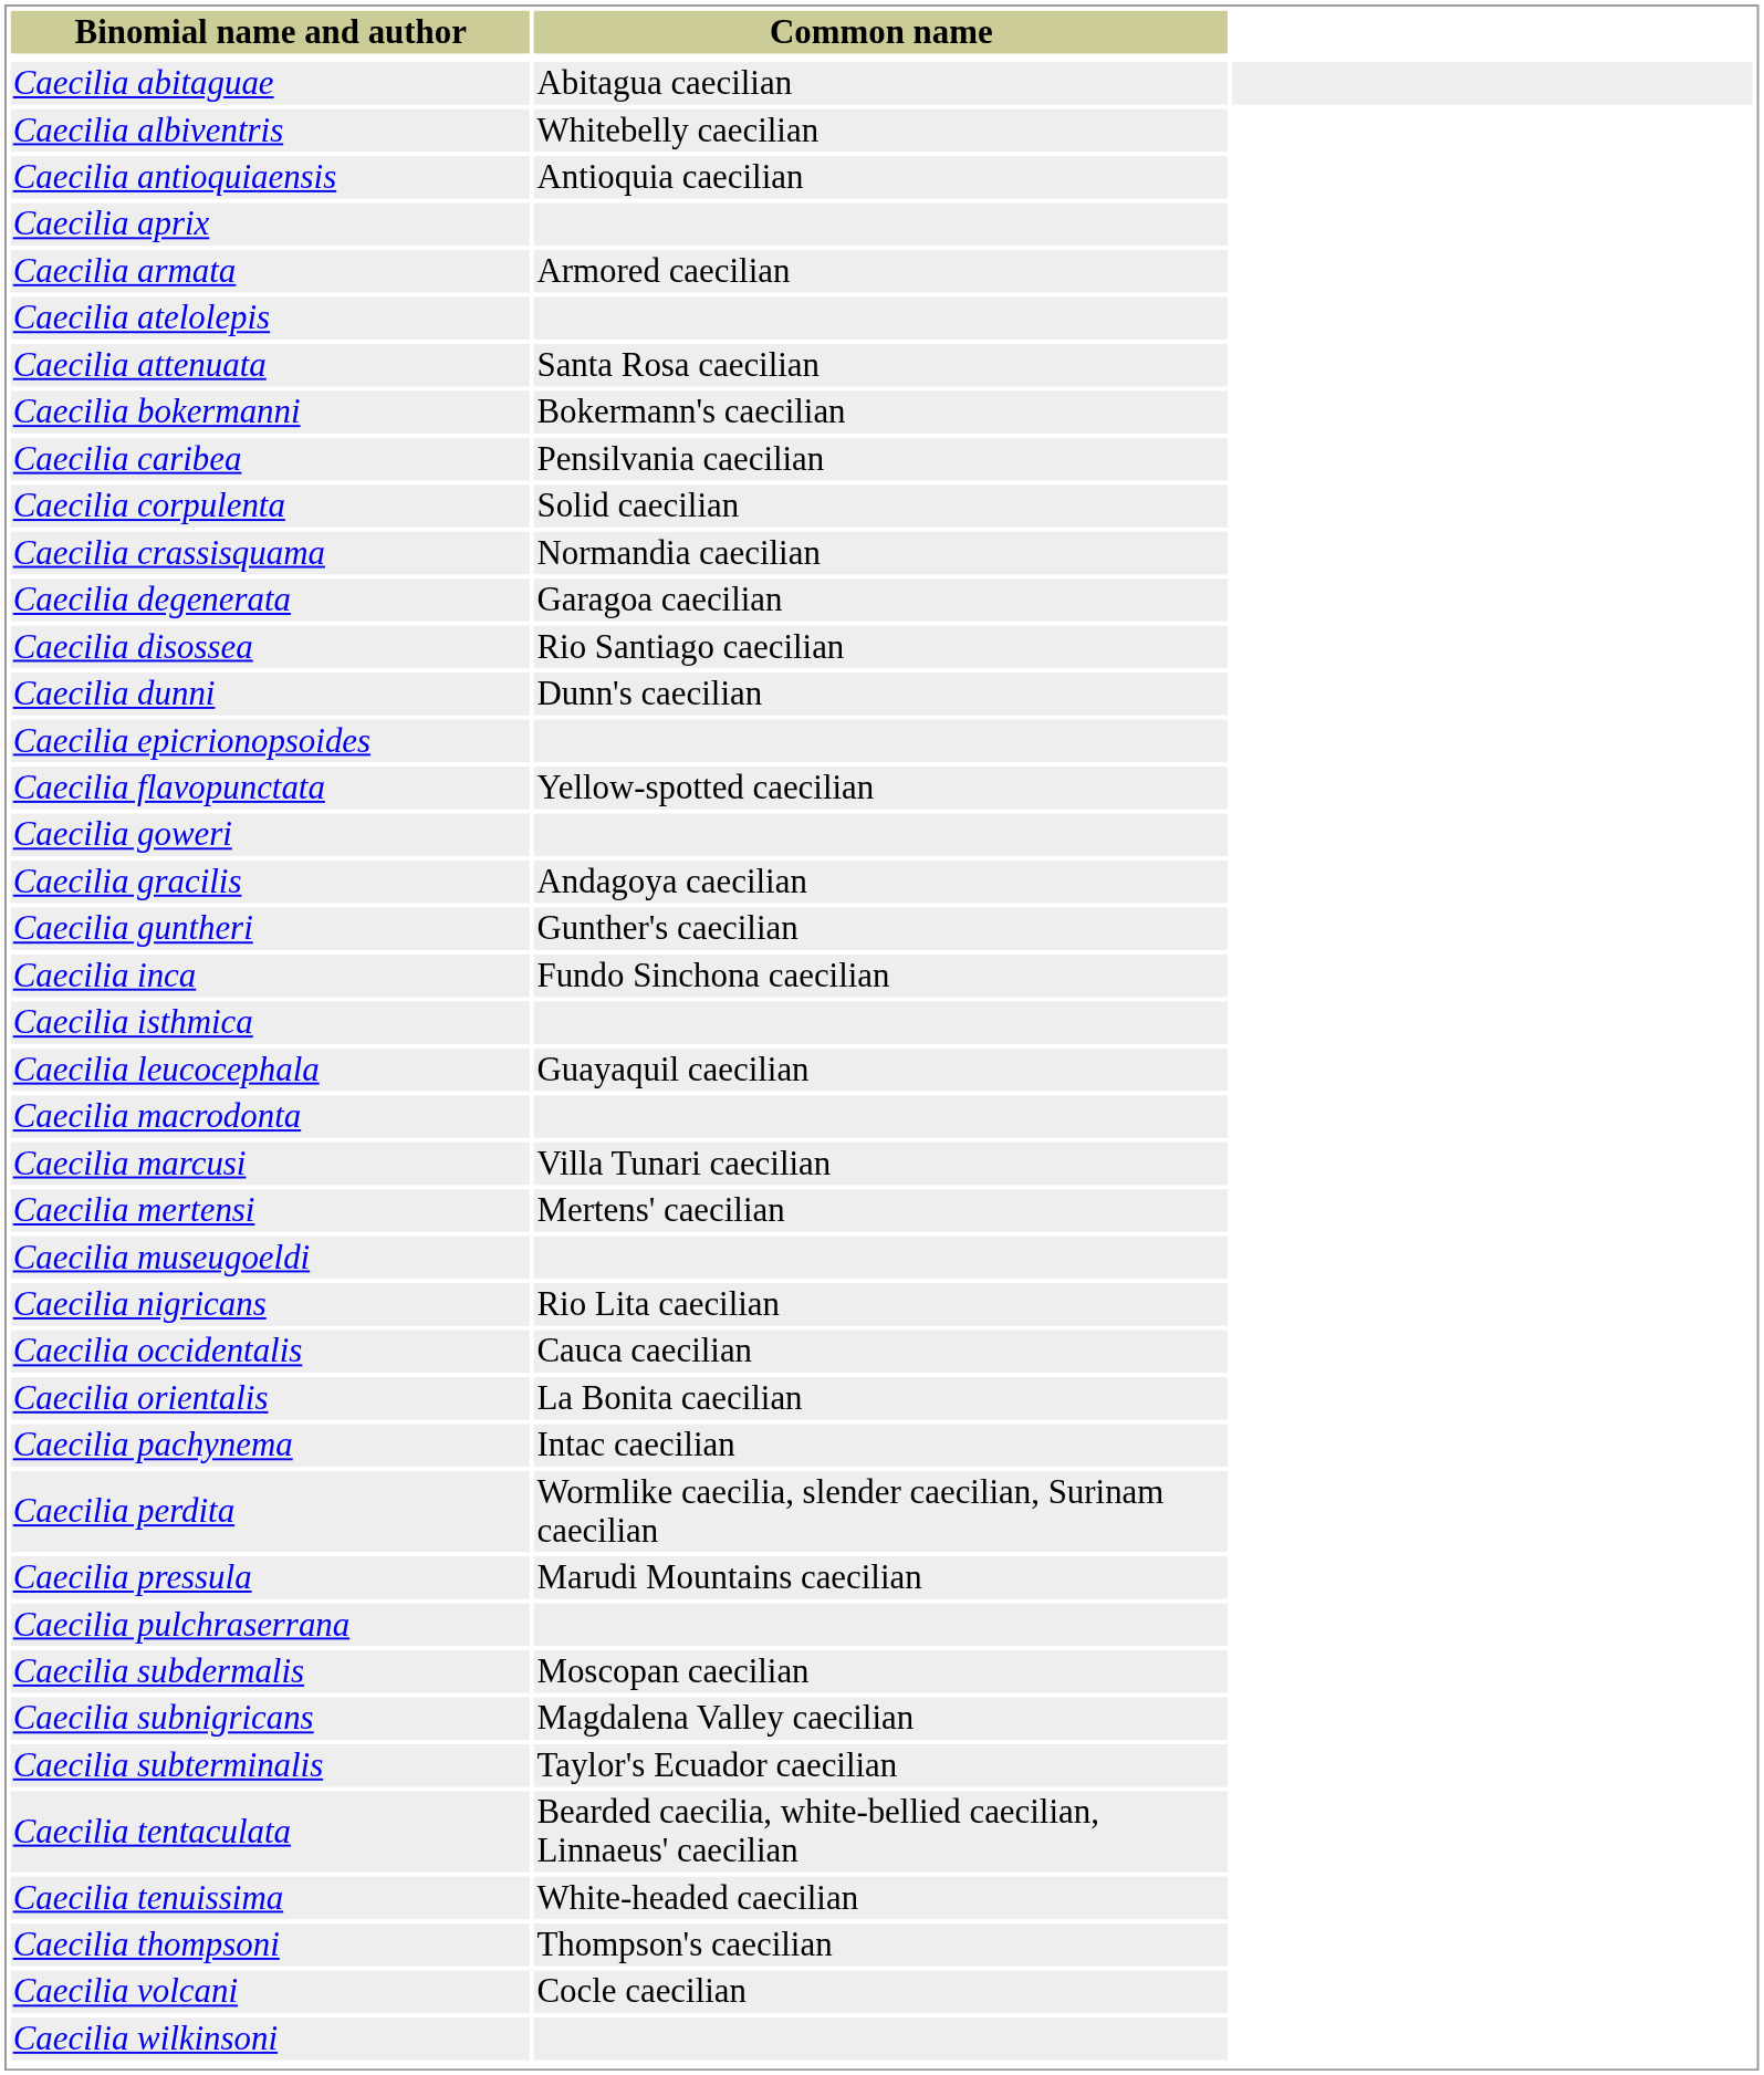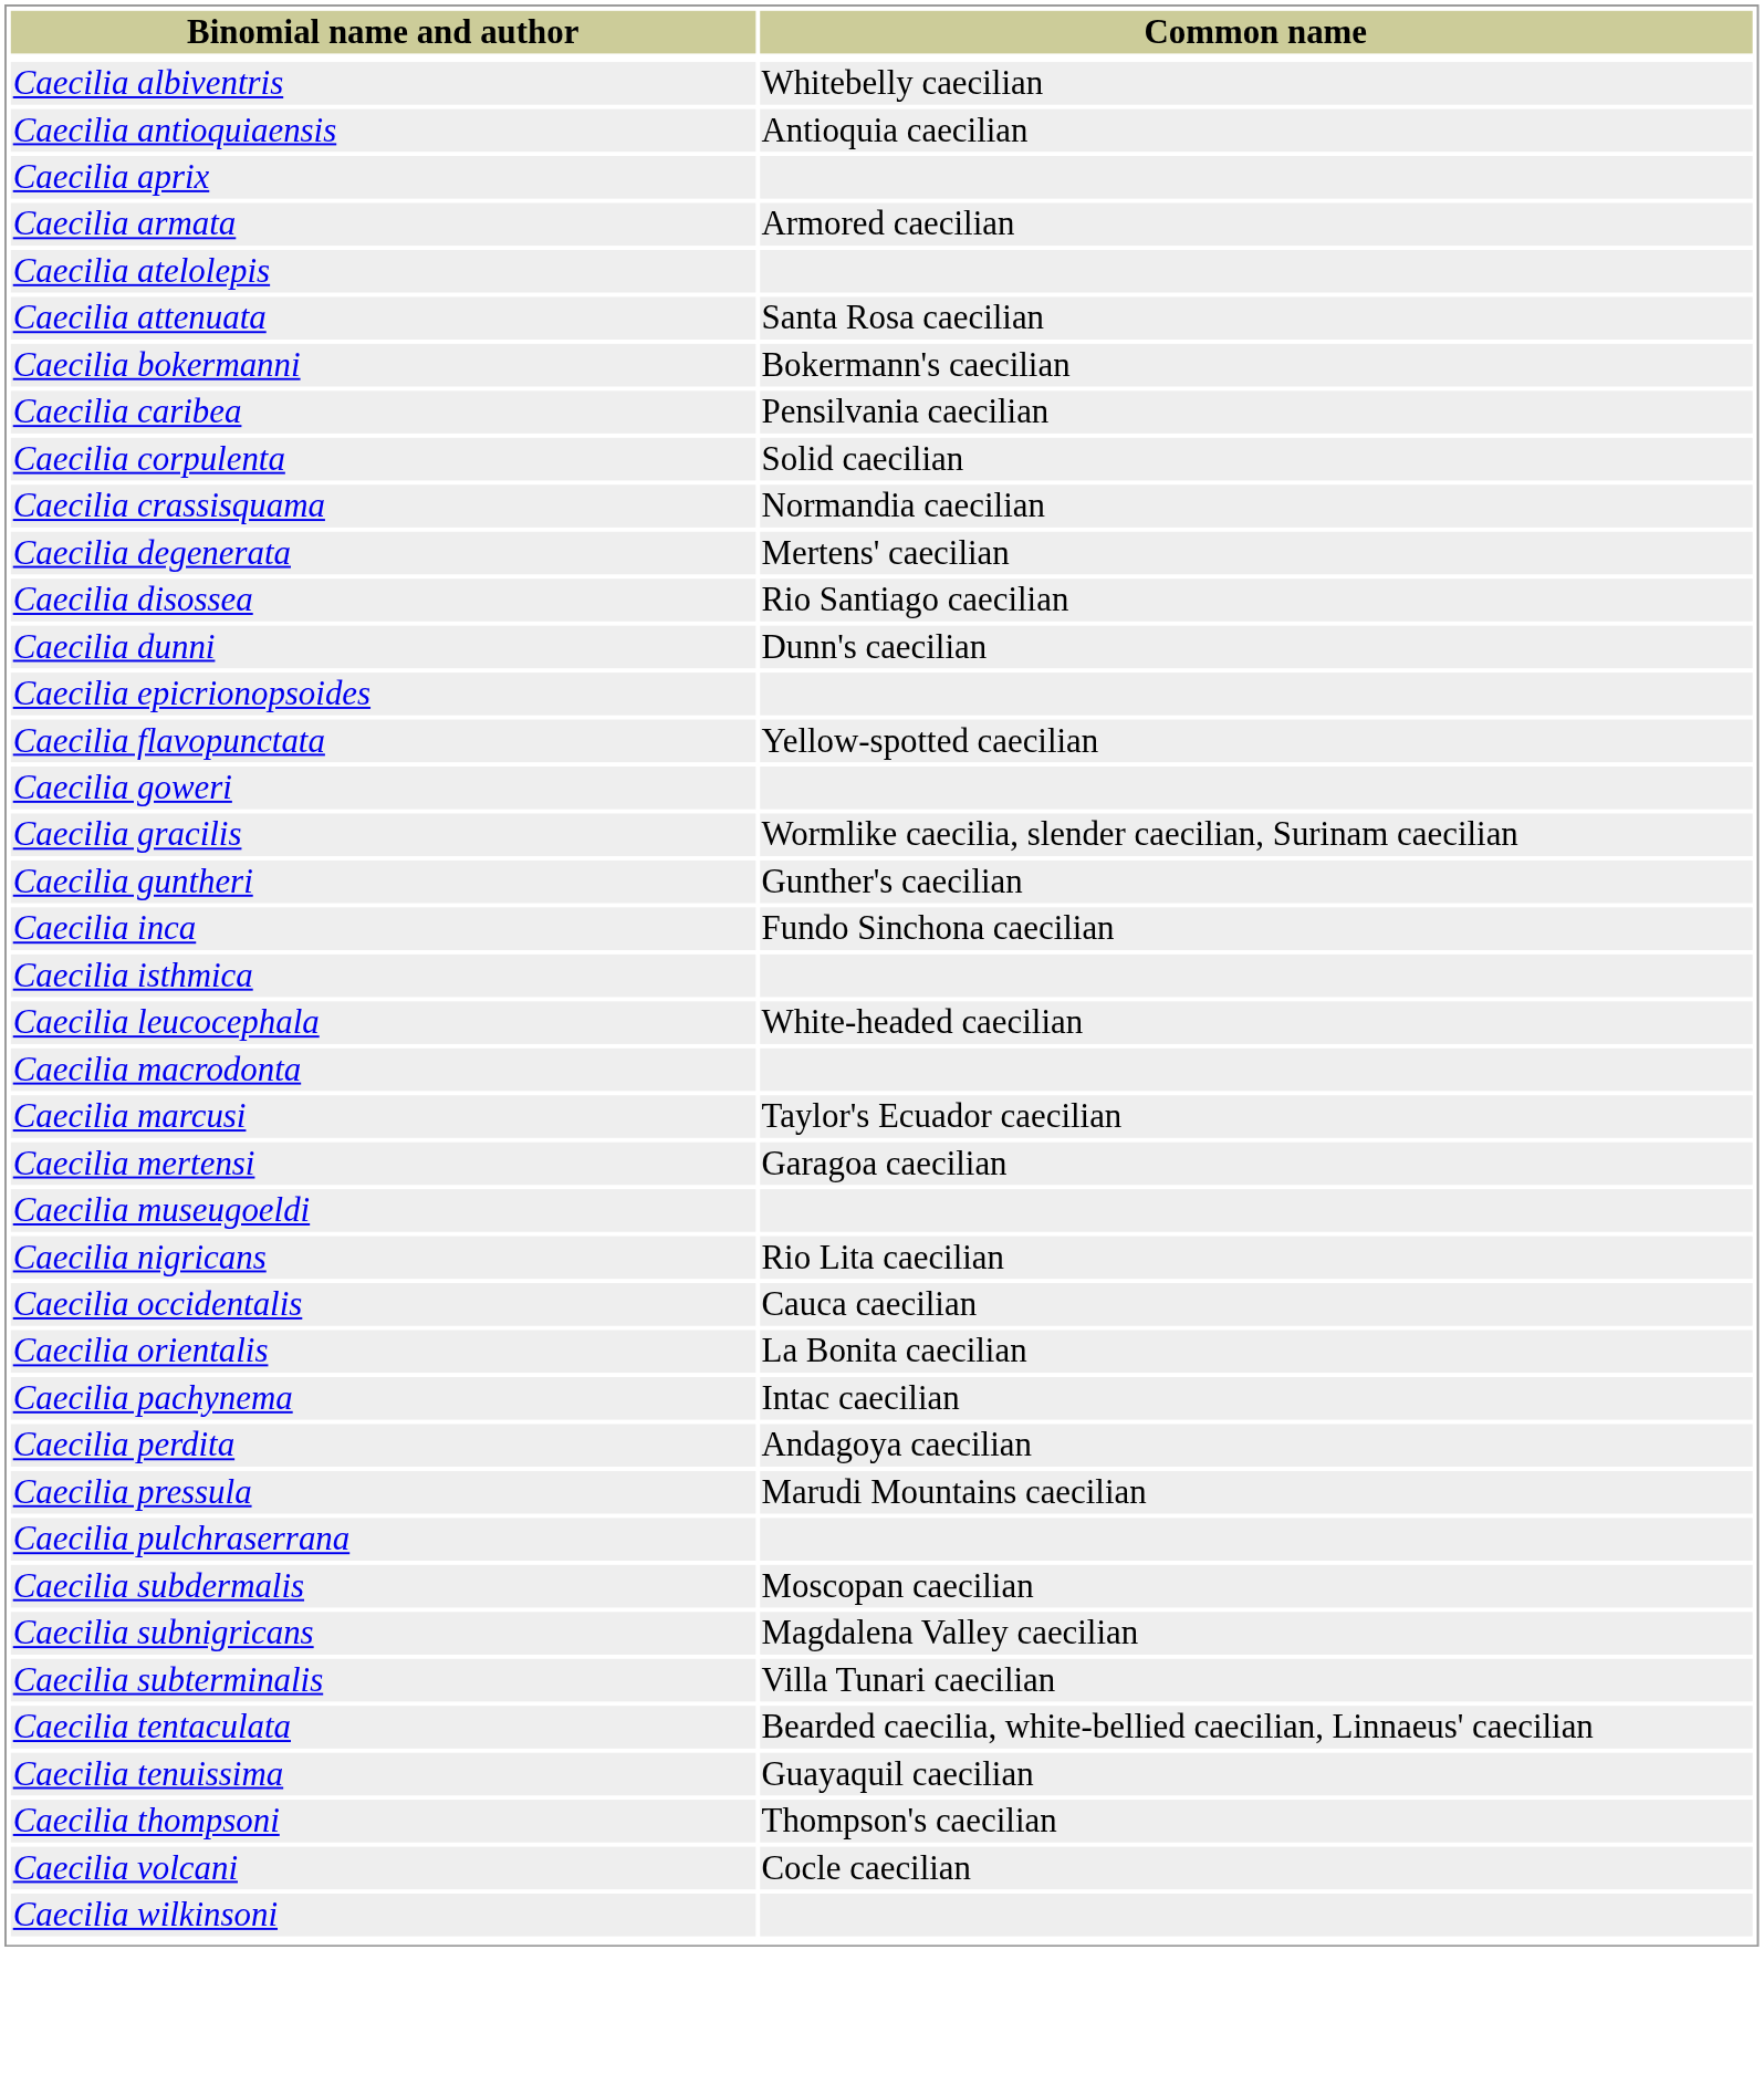 <table style="text-align:left; border:1px solid #999999; width: 65%">
 <tr style="background:#CCCC99; text-align: center; ">
 <th style="width: 30%; ">Binomial name and author</th>
 <th style="width: 40%; ">Common name</th>
 </tr>
 <tr>
-</tr>
-<tr style="background:#EEEEEE;">
-<td><em><a href='#'>Caecilia abitaguae</a></em> </td>
-<td>Abitagua caecilian</td>
-<td></td>
 </tr>
 <tr style="background:#EEEEEE;">
 <td><em><a href='#'>Caecilia albiventris</a></em> </td>
 <td>Whitebelly caecilian</td>
 </tr>
 <tr style="background:#EEEEEE;">
 <td><em><a href='#'>Caecilia antioquiaensis</a></em> </td>
 <td>Antioquia caecilian</td>
 </tr>
 <tr style="background:#EEEEEE;">
 <td><em><a href='#'>Caecilia aprix</a></em> </td>
 <td></td>
 </tr>
 <tr style="background:#EEEEEE;">
 <td><em><a href='#'>Caecilia armata</a></em> </td>
 <td>Armored caecilian</td>
 </tr>
 <tr style="background:#EEEEEE;">
 <td><em><a href='#'>Caecilia atelolepis</a></em> </td>
 <td></td>
 </tr>
 <tr style="background:#EEEEEE;">
 <td><em><a href='#'>Caecilia attenuata</a></em> </td>
 <td>Santa Rosa caecilian</td>
 </tr>
 <tr style="background:#EEEEEE;">
 <td><em><a href='#'>Caecilia bokermanni</a></em> </td>
 <td>Bokermann's caecilian</td>
 </tr>
 <tr style="background:#EEEEEE;">
 <td><em><a href='#'>Caecilia caribea</a></em> </td>
 <td>Pensilvania caecilian</td>
 </tr>
 <tr style="background:#EEEEEE;">
 <td><em><a href='#'>Caecilia corpulenta</a></em> </td>
 <td>Solid caecilian</td>
 </tr>
 <tr style="background:#EEEEEE;">
 <td><em><a href='#'>Caecilia crassisquama</a></em> </td>
 <td>Normandia caecilian</td>
 </tr>
 <tr style="background:#EEEEEE;">
 <td><em><a href='#'>Caecilia degenerata</a></em> </td>
-<td>Garagoa caecilian</td>
+<td>Mertens' caecilian</td>
 </tr>
 <tr style="background:#EEEEEE;">
 <td><em><a href='#'>Caecilia disossea</a></em> </td>
 <td>Rio Santiago caecilian</td>
 </tr>
 <tr style="background:#EEEEEE;">
 <td><em><a href='#'>Caecilia dunni</a></em> </td>
 <td>Dunn's caecilian</td>
 </tr>
 <tr style="background:#EEEEEE;">
 <td><em><a href='#'>Caecilia epicrionopsoides</a></em> </td>
 <td></td>
 </tr>
 <tr style="background:#EEEEEE;">
 <td><em><a href='#'>Caecilia flavopunctata</a></em> </td>
 <td>Yellow-spotted caecilian</td>
 </tr>
 <tr style="background:#EEEEEE;">
 <td><em><a href='#'>Caecilia goweri</a></em> </td>
 <td></td>
 </tr>
 <tr style="background:#EEEEEE;">
 <td><em><a href='#'>Caecilia gracilis</a></em> </td>
-<td>Andagoya caecilian</td>
+<td>Wormlike caecilia, slender caecilian, Surinam caecilian</td>
 </tr>
 <tr style="background:#EEEEEE;">
 <td><em><a href='#'>Caecilia guntheri</a></em> </td>
 <td>Gunther's caecilian</td>
 </tr>
 <tr style="background:#EEEEEE;">
 <td><em><a href='#'>Caecilia inca</a></em> </td>
 <td>Fundo Sinchona caecilian</td>
 </tr>
 <tr style="background:#EEEEEE;">
 <td><em><a href='#'>Caecilia isthmica</a></em> </td>
 <td></td>
 </tr>
 <tr style="background:#EEEEEE;">
 <td><em><a href='#'>Caecilia leucocephala</a></em> </td>
-<td>Guayaquil caecilian</td>
+<td>White-headed caecilian</td>
 </tr>
 <tr style="background:#EEEEEE;">
 <td><em><a href='#'>Caecilia macrodonta</a></em> </td>
 <td></td>
 </tr>
 <tr style="background:#EEEEEE;">
 <td><em><a href='#'>Caecilia marcusi</a></em> </td>
-<td>Villa Tunari caecilian</td>
+<td>Taylor's Ecuador caecilian</td>
 </tr>
 <tr style="background:#EEEEEE;">
 <td><em><a href='#'>Caecilia mertensi</a></em> </td>
-<td>Mertens' caecilian</td>
+<td>Garagoa caecilian</td>
 </tr>
 <tr style="background:#EEEEEE;">
 <td><em><a href='#'>Caecilia museugoeldi</a></em> </td>
 <td></td>
 </tr>
 <tr style="background:#EEEEEE;">
 <td><em><a href='#'>Caecilia nigricans</a></em> </td>
 <td>Rio Lita caecilian</td>
 </tr>
 <tr style="background:#EEEEEE;">
 <td><em><a href='#'>Caecilia occidentalis</a></em> </td>
 <td>Cauca caecilian</td>
 </tr>
 <tr style="background:#EEEEEE;">
 <td><em><a href='#'>Caecilia orientalis</a></em> </td>
 <td>La Bonita caecilian</td>
 </tr>
 <tr style="background:#EEEEEE;">
 <td><em><a href='#'>Caecilia pachynema</a></em> </td>
 <td>Intac caecilian</td>
 </tr>
 <tr style="background:#EEEEEE;">
 <td><em><a href='#'>Caecilia perdita</a></em> </td>
-<td>Wormlike caecilia, slender caecilian, Surinam caecilian</td>
+<td>Andagoya caecilian</td>
 </tr>
 <tr style="background:#EEEEEE;">
 <td><em><a href='#'>Caecilia pressula</a></em> </td>
 <td>Marudi Mountains caecilian</td>
 </tr>
 <tr style="background:#EEEEEE;">
 <td><em><a href='#'>Caecilia pulchraserrana</a></em> </td>
 <td></td>
 </tr>
 <tr style="background:#EEEEEE;">
 <td><em><a href='#'>Caecilia subdermalis</a></em> </td>
 <td>Moscopan caecilian</td>
 </tr>
 <tr style="background:#EEEEEE;">
 <td><em><a href='#'>Caecilia subnigricans</a></em> </td>
 <td>Magdalena Valley caecilian</td>
 </tr>
 <tr style="background:#EEEEEE;">
 <td><em><a href='#'>Caecilia subterminalis</a></em> </td>
-<td>Taylor's Ecuador caecilian</td>
+<td>Villa Tunari caecilian</td>
 </tr>
 <tr style="background:#EEEEEE;">
 <td><em><a href='#'>Caecilia tentaculata</a></em> </td>
 <td>Bearded caecilia, white-bellied caecilian, Linnaeus' caecilian</td>
 </tr>
 <tr style="background:#EEEEEE;">
 <td><em><a href='#'>Caecilia tenuissima</a></em> </td>
-<td>White-headed caecilian</td>
+<td>Guayaquil caecilian</td>
 </tr>
 <tr style="background:#EEEEEE;">
 <td><em><a href='#'>Caecilia thompsoni</a></em> </td>
 <td>Thompson's caecilian</td>
 </tr>
 <tr style="background:#EEEEEE;">
 <td><em><a href='#'>Caecilia volcani</a></em> </td>
 <td>Cocle caecilian</td>
 </tr>
 <tr style="background:#EEEEEE;">
 <td><em><a href='#'>Caecilia wilkinsoni</a></em> </td>
 <td></td>
 </tr>
 <tr>
 </tr>
 </table>
